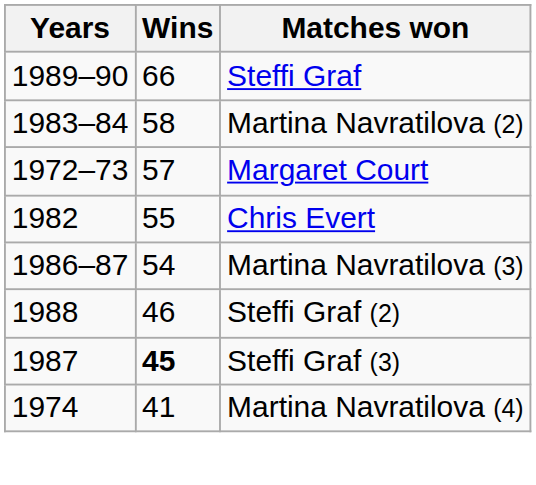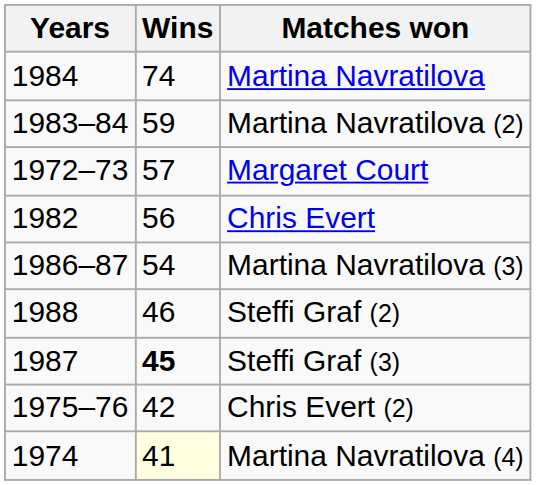 <table class="wikitable">
 <tr>
 <th>Years</th>
 <th>Wins</th>
 <th>Matches won</th>
 </tr>
 <tr>
-<td>1989–90</td>
-<td>66</td>
-<td> <a href='#'>Steffi Graf</a></td>
+<td>1984</td>
+<td>74</td>
+<td> <a href='#'>Martina Navratilova</a></td>
 </tr>
 <tr>
 <td>1983–84</td>
-<td>58</td>
+<td>59</td>
 <td> Martina Navratilova <small>(2)</small></td>
 </tr>
 <tr>
 <td>1972–73</td>
 <td>57</td>
 <td> <a href='#'>Margaret Court</a></td>
 </tr>
 <tr>
 <td>1982</td>
-<td>55</td>
+<td>56</td>
 <td> <a href='#'>Chris Evert</a></td>
 </tr>
 <tr>
 <td>1986–87</td>
 <td>54</td>
 <td> Martina Navratilova <small>(3)</small></td>
 </tr>
 <tr>
 <td>1988</td>
 <td>46</td>
 <td> Steffi Graf <small>(2)</small></td>
 </tr>
 <tr>
 <td>1987</td>
 <td><strong>45</strong></td>
 <td> Steffi Graf <small>(3)</small></td>
 </tr>
 <tr>
+<td>1975–76</td>
+<td>42</td>
+<td> Chris Evert <small>(2)</small></td>
+</tr>
+<tr>
 <td>1974</td>
-<td>41</td>
+<td style="background: lightyellow;">41</td>
 <td> Martina Navratilova <small>(4)</small></td>
 </tr>
 </table>
